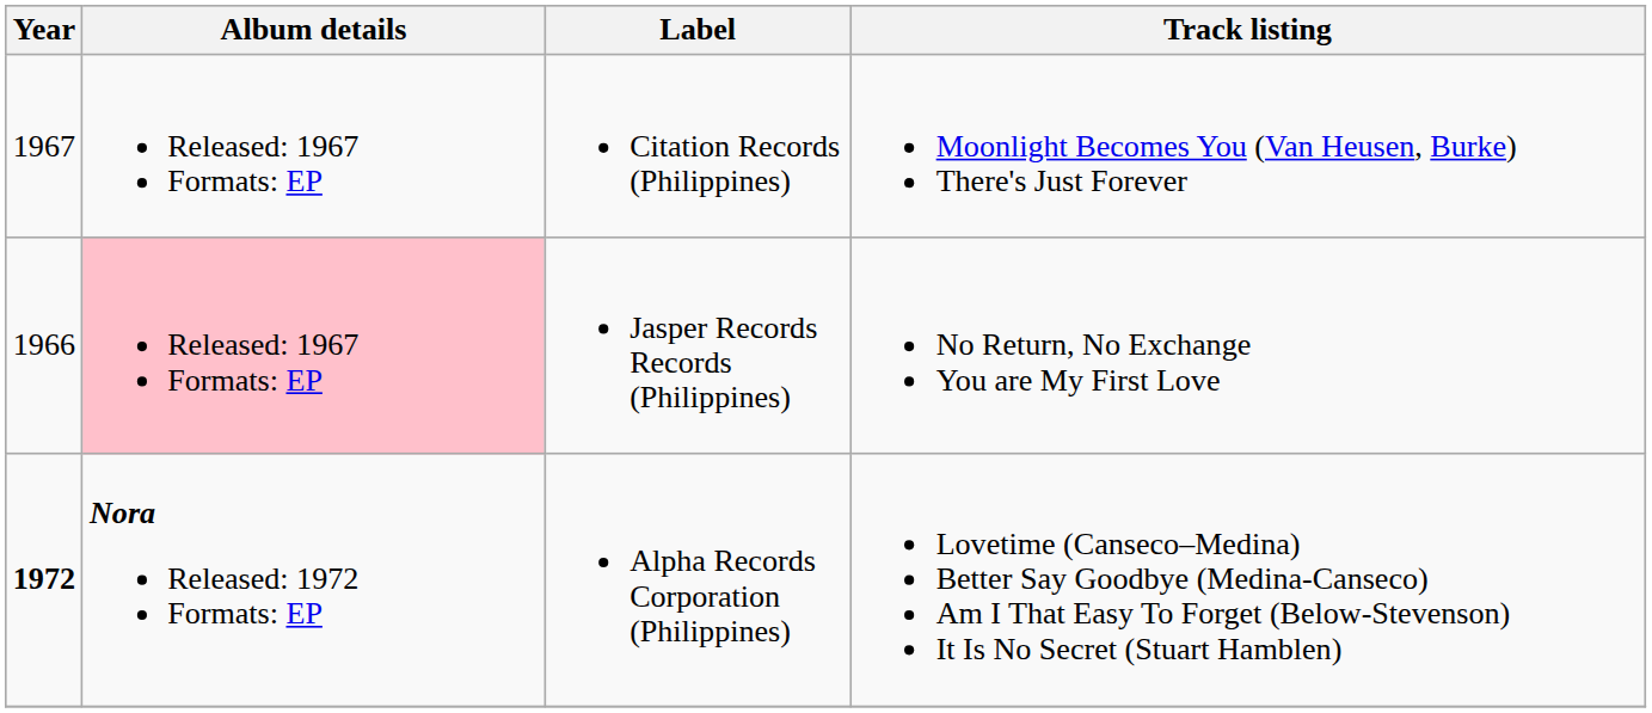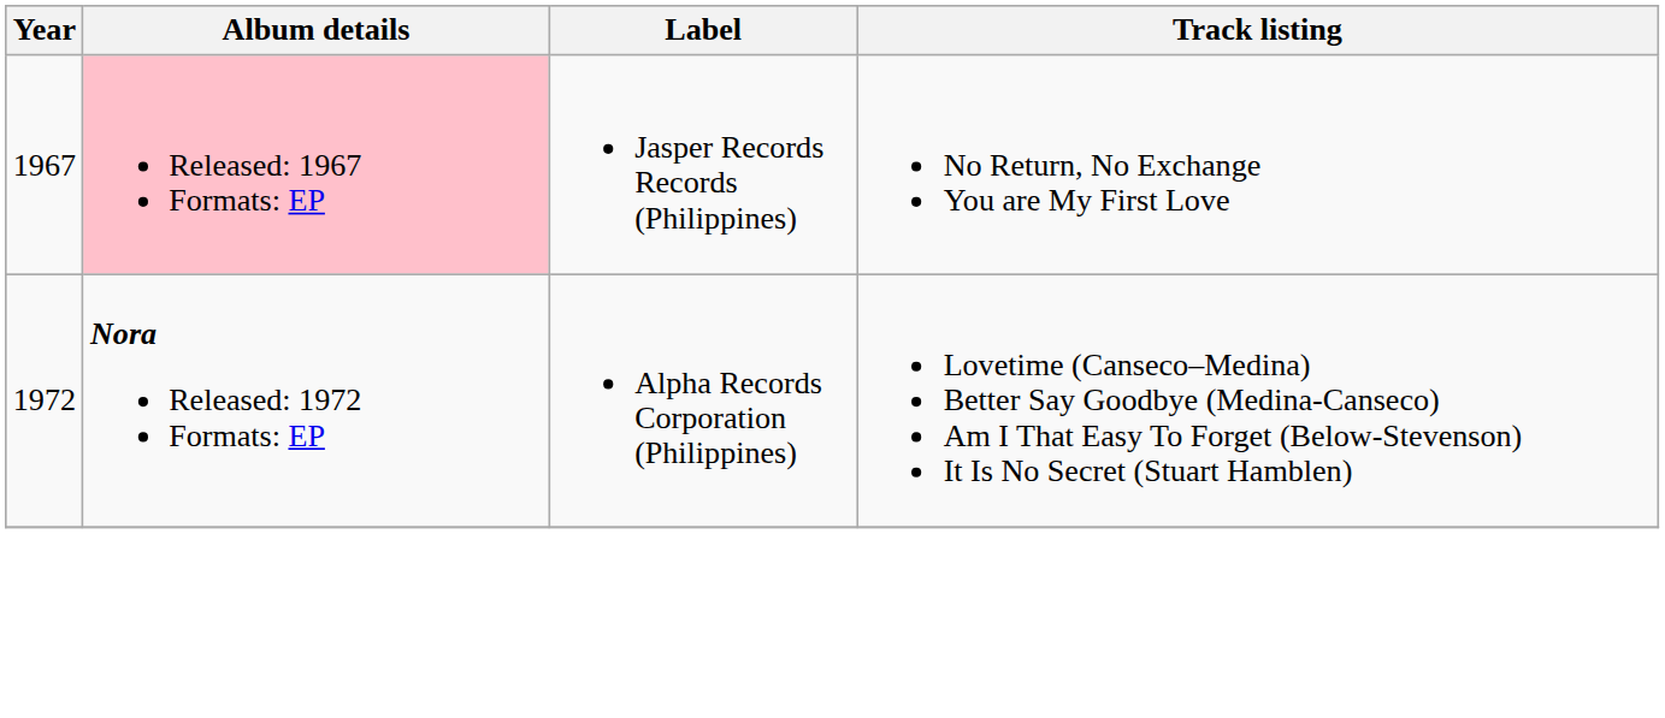 <table class="wikitable">
 <tr>
 <th>Year</th>
 <th width=230>Album details</th>
 <th width=150>Label</th>
 <th width=400>Track listing</th>
 </tr>
 <tr>
 <td>1967</td>
-<td><strong> </strong><br><ul><li>Released: 1967</li><li>Formats: <a href='#'>EP</a></li></ul></td>
-<td><br><ul><li>Citation Records (Philippines)</li></ul></td>
-<td><br><ul><li><a href='#'>Moonlight Becomes You</a> (<a href='#'>Van Heusen</a>, <a href='#'>Burke</a>)</li><li>There's Just Forever</li></ul></td>
-</tr>
-<tr>
-<td>1966</td>
 <td style="background: pink;"><strong> </strong><br><ul><li>Released: 1967</li><li>Formats: <a href='#'>EP</a></li></ul></td>
 <td><br><ul><li>Jasper Records Records (Philippines)</li></ul></td>
 <td><br><ul><li>No Return, No Exchange</li><li>You are My First Love</li></ul></td>
 </tr>
 <tr>
-<td><strong>1972</strong></td>
+<td>1972</td>
 <td><strong><em>Nora</em></strong><br><ul><li>Released: 1972</li><li>Formats: <a href='#'>EP</a></li></ul></td>
 <td><br><ul><li>Alpha Records Corporation (Philippines)</li></ul></td>
 <td><br><ul><li>Lovetime  (Canseco–Medina)</li><li>Better Say Goodbye (Medina-Canseco)</li><li>Am I That Easy To Forget (Below-Stevenson)</li><li>It Is No Secret (Stuart Hamblen)</li></ul></td>
 </tr>
 <tr>
 </tr>
 </table>
